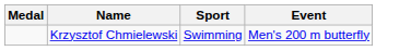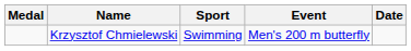 <table class="wikitable sortable" style="font-size:90%;">
 <tr>
 <th>Medal</th>
 <th>Name</th>
 <th>Sport</th>
 <th>Event</th>
+<th>Date</th>
 </tr>
 <tr>
 <td></td>
 <td><a href='#'>Krzysztof Chmielewski</a></td>
 <td><a href='#'>Swimming</a></td>
 <td><a href='#'>Men's 200 m butterfly</a></td>
+<td></td>
 </tr>
 </table>
